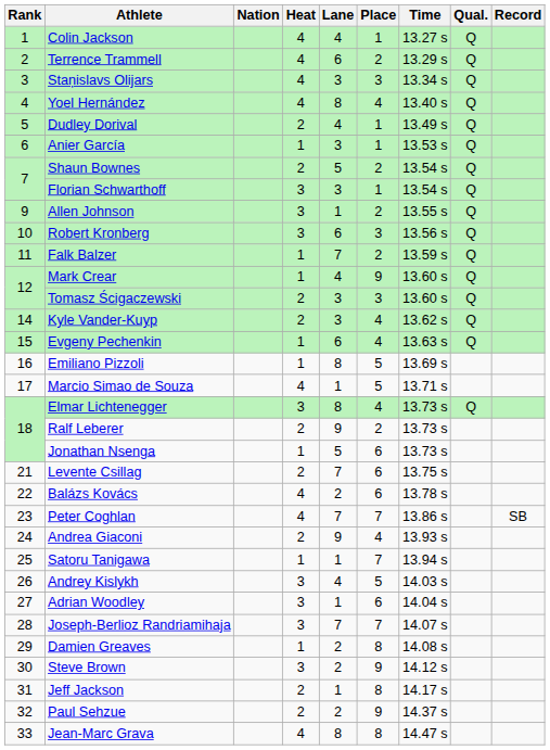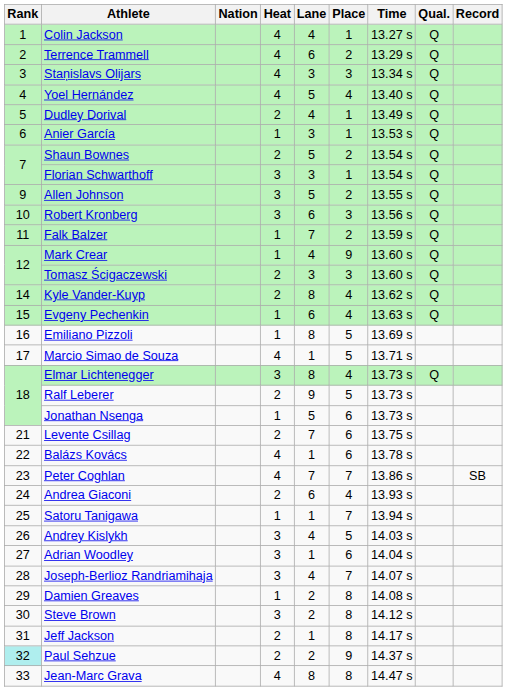 <table class="wikitable sortable" style="text-align:center">
 <tr>
 <th>Rank</th>
 <th>Athlete</th>
 <th>Nation</th>
 <th>Heat</th>
 <th>Lane</th>
 <th>Place</th>
 <th>Time</th>
 <th>Qual.</th>
 <th>Record</th>
 </tr>
 <tr bgcolor = "bbf3bb">
 <td>1</td>
 <td align="left"><a href='#'>Colin Jackson</a></td>
 <td align="left"></td>
 <td>4</td>
 <td>4</td>
 <td>1</td>
 <td>13.27 s</td>
 <td>Q</td>
 <td></td>
 </tr>
 <tr bgcolor = "bbf3bb">
 <td>2</td>
 <td align="left"><a href='#'>Terrence Trammell</a></td>
 <td align="left"></td>
 <td>4</td>
 <td>6</td>
 <td>2</td>
 <td>13.29 s</td>
 <td>Q</td>
 <td></td>
 </tr>
 <tr bgcolor = "bbf3bb">
 <td>3</td>
 <td align="left"><a href='#'>Staņislavs Olijars</a></td>
 <td align="left"></td>
 <td>4</td>
 <td>3</td>
 <td>3</td>
 <td>13.34 s</td>
 <td>Q</td>
 <td></td>
 </tr>
 <tr bgcolor = "bbf3bb">
 <td>4</td>
 <td align="left"><a href='#'>Yoel Hernández</a></td>
 <td align="left"></td>
 <td>4</td>
-<td>8</td>
+<td>5</td>
 <td>4</td>
 <td>13.40 s</td>
 <td>Q</td>
 <td></td>
 </tr>
 <tr bgcolor = "bbf3bb">
 <td>5</td>
 <td align="left"><a href='#'>Dudley Dorival</a></td>
 <td align="left"></td>
 <td>2</td>
 <td>4</td>
 <td>1</td>
 <td>13.49 s</td>
 <td>Q</td>
 <td></td>
 </tr>
 <tr bgcolor = "bbf3bb">
 <td>6</td>
 <td align="left"><a href='#'>Anier García</a></td>
 <td align="left"></td>
 <td>1</td>
 <td>3</td>
 <td>1</td>
 <td>13.53 s</td>
 <td>Q</td>
 <td></td>
 </tr>
 <tr bgcolor = "bbf3bb">
 <td rowspan="2" align="center">7</td>
 <td align="left"><a href='#'>Shaun Bownes</a></td>
 <td align="left"></td>
 <td>2</td>
 <td>5</td>
 <td>2</td>
 <td>13.54 s</td>
 <td>Q</td>
 <td></td>
 </tr>
 <tr bgcolor = "bbf3bb">
 <td align="left"><a href='#'>Florian Schwarthoff</a></td>
 <td align="left"></td>
 <td>3</td>
 <td>3</td>
 <td>1</td>
 <td>13.54 s</td>
 <td>Q</td>
 <td></td>
 </tr>
 <tr bgcolor = "bbf3bb">
 <td>9</td>
 <td align="left"><a href='#'>Allen Johnson</a></td>
 <td align="left"></td>
 <td>3</td>
-<td>1</td>
+<td>5</td>
 <td>2</td>
 <td>13.55 s</td>
 <td>Q</td>
 <td></td>
 </tr>
 <tr bgcolor = "bbf3bb">
 <td>10</td>
 <td align="left"><a href='#'>Robert Kronberg</a></td>
 <td align="left"></td>
 <td>3</td>
 <td>6</td>
 <td>3</td>
 <td>13.56 s</td>
 <td>Q</td>
 <td></td>
 </tr>
 <tr bgcolor = "bbf3bb">
 <td>11</td>
 <td align="left"><a href='#'>Falk Balzer</a></td>
 <td align="left"></td>
 <td>1</td>
 <td>7</td>
 <td>2</td>
 <td>13.59 s</td>
 <td>Q</td>
 <td></td>
 </tr>
 <tr bgcolor = "bbf3bb">
 <td rowspan="2" align="center">12</td>
 <td align="left"><a href='#'>Mark Crear</a></td>
 <td align="left"></td>
 <td>1</td>
 <td>4</td>
 <td>9</td>
 <td>13.60 s</td>
 <td>Q</td>
 <td></td>
 </tr>
 <tr bgcolor = "bbf3bb">
 <td align="left"><a href='#'>Tomasz Ścigaczewski</a></td>
 <td align="left"></td>
 <td>2</td>
 <td>3</td>
 <td>3</td>
 <td>13.60 s</td>
 <td>Q</td>
 <td></td>
 </tr>
 <tr bgcolor = "bbf3bb">
 <td>14</td>
 <td align="left"><a href='#'>Kyle Vander-Kuyp</a></td>
 <td align="left"></td>
 <td>2</td>
-<td>3</td>
+<td>8</td>
 <td>4</td>
 <td>13.62 s</td>
 <td>Q</td>
 <td></td>
 </tr>
 <tr bgcolor = "bbf3bb">
 <td>15</td>
 <td align="left"><a href='#'>Evgeny Pechenkin</a></td>
 <td align="left"></td>
 <td>1</td>
 <td>6</td>
 <td>4</td>
 <td>13.63 s</td>
 <td>Q</td>
 <td></td>
 </tr>
 <tr>
 <td>16</td>
 <td align="left"><a href='#'>Emiliano Pizzoli</a></td>
 <td align="left"></td>
 <td>1</td>
 <td>8</td>
 <td>5</td>
 <td>13.69 s</td>
 <td></td>
 <td></td>
 </tr>
 <tr>
 <td>17</td>
 <td align="left"><a href='#'>Marcio Simao de Souza</a></td>
 <td align="left"></td>
 <td>4</td>
 <td>1</td>
 <td>5</td>
 <td>13.71 s</td>
 <td></td>
 <td></td>
 </tr>
 <tr bgcolor = "bbf3bb">
 <td rowspan="3" align="center">18</td>
 <td align="left"><a href='#'>Elmar Lichtenegger</a></td>
 <td align="left"></td>
 <td>3</td>
 <td>8</td>
 <td>4</td>
 <td>13.73 s</td>
 <td>Q</td>
 <td></td>
 </tr>
 <tr>
 <td align="left"><a href='#'>Ralf Leberer</a></td>
 <td align="left"></td>
 <td>2</td>
 <td>9</td>
-<td>2</td>
+<td>5</td>
 <td>13.73 s</td>
 <td></td>
 <td></td>
 </tr>
 <tr>
 <td align="left"><a href='#'>Jonathan Nsenga</a></td>
 <td align="left"></td>
 <td>1</td>
 <td>5</td>
 <td>6</td>
 <td>13.73 s</td>
 <td></td>
 <td></td>
 </tr>
 <tr>
 <td>21</td>
 <td align="left"><a href='#'>Levente Csillag</a></td>
 <td align="left"></td>
 <td>2</td>
 <td>7</td>
 <td>6</td>
 <td>13.75 s</td>
 <td></td>
 <td></td>
 </tr>
 <tr>
 <td>22</td>
 <td align="left"><a href='#'>Balázs Kovács</a></td>
 <td align="left"></td>
 <td>4</td>
-<td>2</td>
+<td>1</td>
 <td>6</td>
 <td>13.78 s</td>
 <td></td>
 <td></td>
 </tr>
 <tr>
 <td>23</td>
 <td align="left"><a href='#'>Peter Coghlan</a></td>
 <td align="left"></td>
 <td>4</td>
 <td>7</td>
 <td>7</td>
 <td>13.86 s</td>
 <td></td>
 <td>SB</td>
 </tr>
 <tr>
 <td>24</td>
 <td align="left"><a href='#'>Andrea Giaconi</a></td>
 <td align="left"></td>
 <td>2</td>
-<td>9</td>
+<td>6</td>
 <td>4</td>
 <td>13.93 s</td>
 <td></td>
 <td></td>
 </tr>
 <tr>
 <td>25</td>
 <td align="left"><a href='#'>Satoru Tanigawa</a></td>
 <td align="left"></td>
 <td>1</td>
 <td>1</td>
 <td>7</td>
 <td>13.94 s</td>
 <td></td>
 <td></td>
 </tr>
 <tr>
 <td>26</td>
 <td align="left"><a href='#'>Andrey Kislykh</a></td>
 <td align="left"></td>
 <td>3</td>
 <td>4</td>
 <td>5</td>
 <td>14.03 s</td>
 <td></td>
 <td></td>
 </tr>
 <tr>
 <td>27</td>
 <td align="left"><a href='#'>Adrian Woodley</a></td>
 <td align="left"></td>
 <td>3</td>
 <td>1</td>
 <td>6</td>
 <td>14.04 s</td>
 <td></td>
 <td></td>
 </tr>
 <tr>
 <td>28</td>
 <td align="left"><a href='#'>Joseph-Berlioz Randriamihaja</a></td>
 <td align="left"></td>
 <td>3</td>
-<td>7</td>
+<td>4</td>
 <td>7</td>
 <td>14.07 s</td>
 <td></td>
 <td></td>
 </tr>
 <tr>
 <td>29</td>
 <td align="left"><a href='#'>Damien Greaves</a></td>
 <td align="left"></td>
 <td>1</td>
 <td>2</td>
 <td>8</td>
 <td>14.08 s</td>
 <td></td>
 <td></td>
 </tr>
 <tr>
 <td>30</td>
 <td align="left"><a href='#'>Steve Brown</a></td>
 <td align="left"></td>
 <td>3</td>
 <td>2</td>
-<td>9</td>
+<td>8</td>
 <td>14.12 s</td>
 <td></td>
 <td></td>
 </tr>
 <tr>
 <td>31</td>
 <td align="left"><a href='#'>Jeff Jackson</a></td>
 <td align="left"></td>
 <td>2</td>
 <td>1</td>
 <td>8</td>
 <td>14.17 s</td>
 <td></td>
 <td></td>
 </tr>
 <tr>
-<td>32</td>
+<td style="background: paleturquoise;">32</td>
 <td align="left"><a href='#'>Paul Sehzue</a></td>
 <td align="left"></td>
 <td>2</td>
 <td>2</td>
 <td>9</td>
 <td>14.37 s</td>
 <td></td>
 <td></td>
 </tr>
 <tr>
 <td>33</td>
 <td align="left"><a href='#'>Jean-Marc Grava</a></td>
 <td align="left"></td>
 <td>4</td>
 <td>8</td>
 <td>8</td>
 <td>14.47 s</td>
 <td></td>
 <td></td>
 </tr>
 </table>
